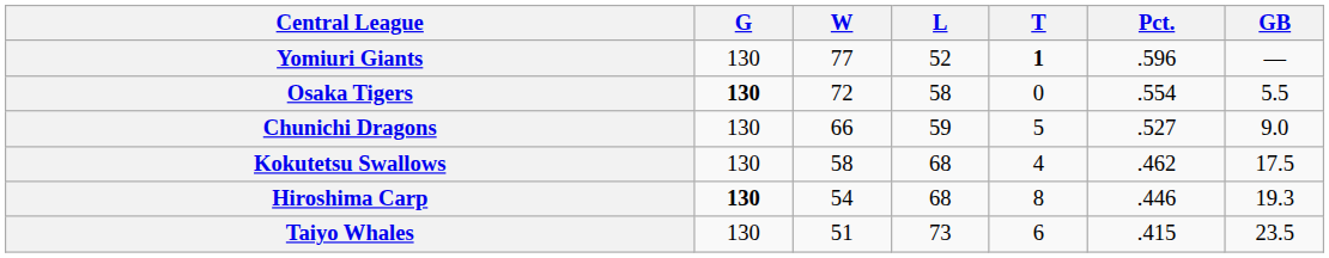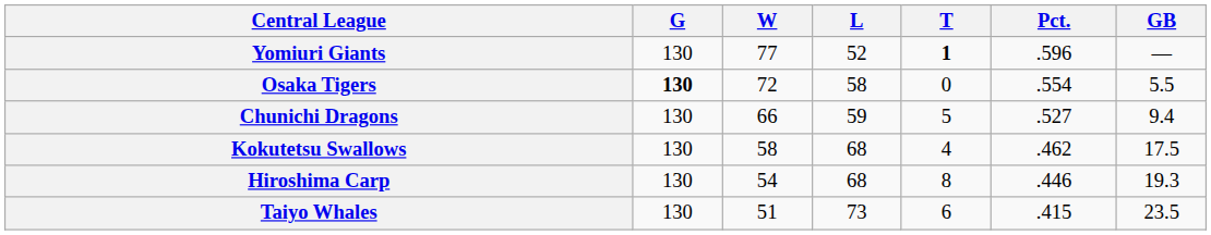 <table class="wikitable plainrowheaders" width="60%" style="text-align:center;">
 <tr>
 <th scope="col" width="35%"><a href='#'>Central League</a></th>
 <th scope="col" width="5%"><a href='#'>G</a></th>
 <th scope="col" width="5%"><a href='#'>W</a></th>
 <th scope="col" width="5%"><a href='#'>L</a></th>
 <th scope="col" width="5%"><a href='#'>T</a></th>
 <th scope="col" width="7%"><a href='#'>Pct.</a></th>
 <th scope="col" width="5%"><a href='#'>GB</a></th>
 </tr>
 <tr>
 <th scope="row" style="text-align:center;"><a href='#'>Yomiuri Giants</a></th>
 <td>130</td>
 <td>77</td>
 <td>52</td>
 <td><strong>1</strong></td>
 <td>.596</td>
 <td>—</td>
 </tr>
 <tr>
 <th scope="row" style="text-align:center;"><a href='#'>Osaka Tigers</a></th>
 <td><strong>130</strong></td>
 <td>72</td>
 <td>58</td>
 <td>0</td>
 <td>.554</td>
 <td>5.5</td>
 </tr>
 <tr>
 <th scope="row" style="text-align:center;"><a href='#'>Chunichi Dragons</a></th>
 <td>130</td>
 <td>66</td>
 <td>59</td>
 <td>5</td>
 <td>.527</td>
-<td>9.0</td>
+<td>9.4</td>
 </tr>
 <tr>
 <th scope="row" style="text-align:center;"><a href='#'>Kokutetsu Swallows</a></th>
 <td>130</td>
 <td>58</td>
 <td>68</td>
 <td>4</td>
 <td>.462</td>
 <td>17.5</td>
 </tr>
 <tr>
 <th scope="row" style="text-align:center;"><a href='#'>Hiroshima Carp</a></th>
-<td><strong>130</strong></td>
+<td>130</td>
 <td>54</td>
 <td>68</td>
 <td>8</td>
 <td>.446</td>
 <td>19.3</td>
 </tr>
 <tr>
 <th scope="row" style="text-align:center;"><a href='#'>Taiyo Whales</a></th>
 <td>130</td>
 <td>51</td>
 <td>73</td>
 <td>6</td>
 <td>.415</td>
 <td>23.5</td>
 </tr>
 </table>
